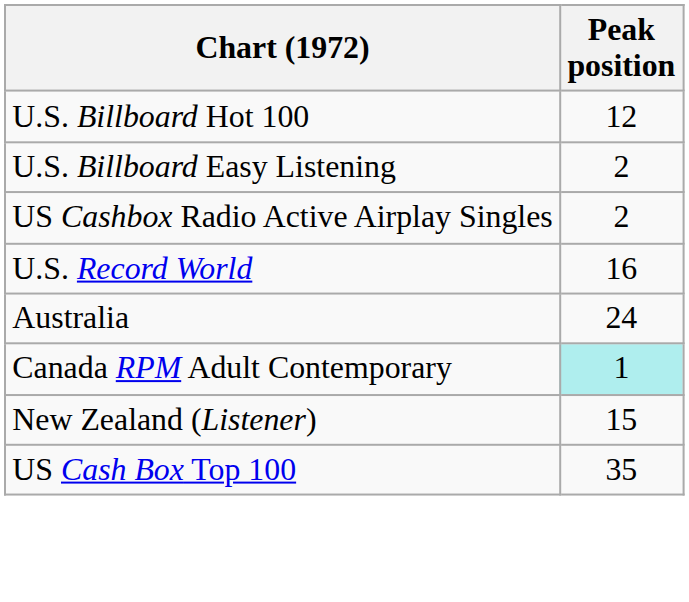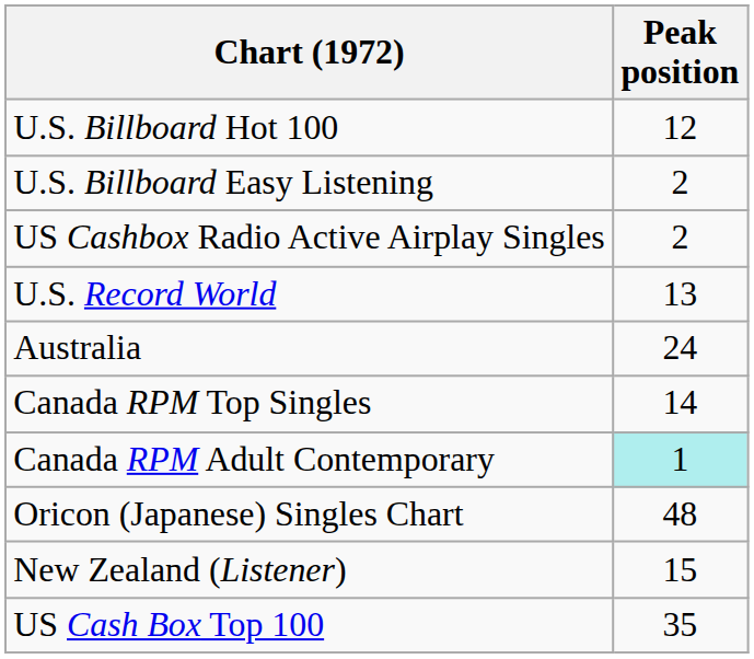 <table class="wikitable sortable">
 <tr>
 <th>Chart (1972)</th>
 <th>Peak<br>position</th>
 </tr>
 <tr>
 <td>U.S. <em>Billboard</em> Hot 100</td>
 <td style="text-align:center;">12</td>
 </tr>
 <tr>
 <td>U.S. <em>Billboard</em> Easy Listening</td>
 <td style="text-align:center;">2</td>
 </tr>
 <tr>
 <td>US <em>Cashbox</em> Radio Active Airplay Singles</td>
 <td style="text-align:center;">2</td>
 </tr>
 <tr>
 <td>U.S. <em><a href='#'>Record World</a></em></td>
-<td style="text-align:center;">16</td>
+<td style="text-align:center;">13</td>
 </tr>
 <tr>
 <td>Australia</td>
 <td style="text-align:center;">24</td>
 </tr>
 <tr>
+<td>Canada <em>RPM</em> Top Singles</td>
+<td style="text-align:center;">14</td>
+</tr>
+<tr>
 <td>Canada <em><a href='#'>RPM</a></em> Adult Contemporary</td>
 <td style="background: paleturquoise; text-align:center;">1</td>
+</tr>
+<tr>
+<td>Oricon (Japanese) Singles Chart</td>
+<td style="text-align:center;">48</td>
 </tr>
 <tr>
 <td>New Zealand (<em>Listener</em>)</td>
 <td style="text-align:center;">15</td>
 </tr>
 <tr>
 <td align="left">US <a href='#'><em>Cash Box</em> Top 100</a></td>
 <td align="center">35</td>
 </tr>
 </table>
